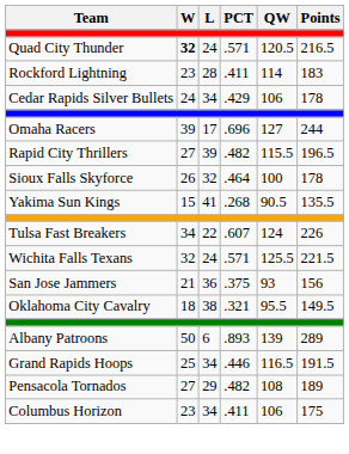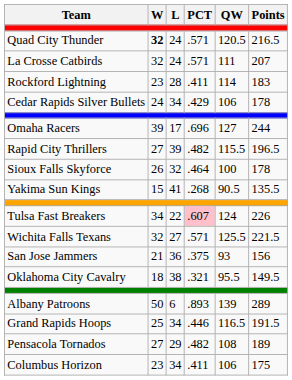 <table class="wikitable" style="font-size:90%">
 <tr>
 <th>Team</th>
 <th>W</th>
 <th>L</th>
 <th>PCT</th>
 <th>QW</th>
 <th>Points</th>
 </tr>
 <tr>
 <th style="background:red" colspan="6"></th>
 </tr>
 <tr>
 <td>Quad City Thunder</td>
 <td><strong>32</strong></td>
 <td>24</td>
 <td>.571</td>
 <td>120.5</td>
 <td>216.5</td>
+</tr>
+<tr>
+<td>La Crosse Catbirds</td>
+<td>32</td>
+<td>24</td>
+<td>.571</td>
+<td>111</td>
+<td>207</td>
 </tr>
 <tr>
 <td>Rockford Lightning</td>
 <td>23</td>
 <td>28</td>
 <td>.411</td>
 <td>114</td>
 <td>183</td>
 </tr>
 <tr>
 <td>Cedar Rapids Silver Bullets</td>
 <td>24</td>
 <td>34</td>
 <td>.429</td>
 <td>106</td>
 <td>178</td>
 </tr>
 <tr>
 <th style="background:blue" colspan="6"></th>
 </tr>
 <tr>
 <td>Omaha Racers</td>
 <td>39</td>
 <td>17</td>
 <td>.696</td>
 <td>127</td>
 <td>244</td>
 </tr>
 <tr>
 <td>Rapid City Thrillers</td>
 <td>27</td>
 <td>39</td>
 <td>.482</td>
 <td>115.5</td>
 <td>196.5</td>
 </tr>
 <tr>
 <td>Sioux Falls Skyforce</td>
 <td>26</td>
 <td>32</td>
 <td>.464</td>
 <td>100</td>
 <td>178</td>
 </tr>
 <tr>
 <td>Yakima Sun Kings</td>
 <td>15</td>
 <td>41</td>
 <td>.268</td>
 <td>90.5</td>
 <td>135.5</td>
 </tr>
 <tr>
 <th style="background:orange" colspan="6"></th>
 </tr>
 <tr>
 <td>Tulsa Fast Breakers</td>
 <td>34</td>
 <td>22</td>
-<td>.607</td>
+<td style="background: pink;">.607</td>
 <td>124</td>
 <td>226</td>
 </tr>
 <tr>
 <td>Wichita Falls Texans</td>
 <td>32</td>
-<td>24</td>
+<td>27</td>
 <td>.571</td>
 <td>125.5</td>
 <td>221.5</td>
 </tr>
 <tr>
 <td>San Jose Jammers</td>
 <td>21</td>
 <td>36</td>
 <td>.375</td>
 <td>93</td>
 <td>156</td>
 </tr>
 <tr>
 <td>Oklahoma City Cavalry</td>
 <td>18</td>
 <td>38</td>
 <td>.321</td>
 <td>95.5</td>
 <td>149.5</td>
 </tr>
 <tr>
 <th style="background:green" colspan="6"></th>
 </tr>
 <tr>
 <td>Albany Patroons</td>
 <td>50</td>
 <td>6</td>
 <td>.893</td>
 <td>139</td>
 <td>289</td>
 </tr>
 <tr>
 <td>Grand Rapids Hoops</td>
 <td>25</td>
 <td>34</td>
 <td>.446</td>
 <td>116.5</td>
 <td>191.5</td>
 </tr>
 <tr>
 <td>Pensacola Tornados</td>
 <td>27</td>
 <td>29</td>
 <td>.482</td>
 <td>108</td>
 <td>189</td>
 </tr>
 <tr>
 <td>Columbus Horizon</td>
 <td>23</td>
 <td>34</td>
 <td>.411</td>
 <td>106</td>
 <td>175</td>
 </tr>
 </table>
